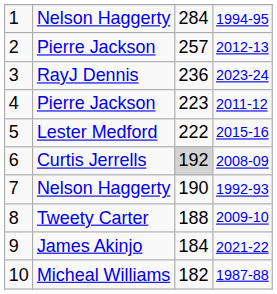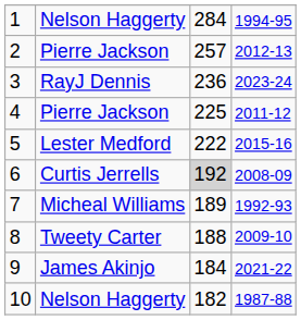 <table class="wikitable">
 <tr>
 </tr>
 <tr>
 <td>1</td>
 <td><a href='#'>Nelson Haggerty</a></td>
 <td>284</td>
 <td style="font-size:80%;"><a href='#'>1994-95</a></td>
 </tr>
 <tr>
 <td>2</td>
 <td><a href='#'>Pierre Jackson</a></td>
 <td>257</td>
 <td style="font-size:80%;"><a href='#'>2012-13</a></td>
 </tr>
 <tr>
 <td>3</td>
 <td><a href='#'>RayJ Dennis</a></td>
 <td>236</td>
 <td style="font-size:80%;"><a href='#'>2023-24</a></td>
 </tr>
 <tr>
 <td>4</td>
 <td><a href='#'>Pierre Jackson</a></td>
-<td>223</td>
+<td>225</td>
 <td style="font-size:80%;"><a href='#'>2011-12</a></td>
 </tr>
 <tr>
 <td>5</td>
 <td><a href='#'>Lester Medford</a></td>
 <td>222</td>
 <td style="font-size:80%;"><a href='#'>2015-16</a></td>
 </tr>
 <tr>
 <td>6</td>
 <td><a href='#'>Curtis Jerrells</a></td>
 <td style="background: lightgrey;">192</td>
 <td style="font-size:80%;"><a href='#'>2008-09</a></td>
 </tr>
 <tr>
 <td>7</td>
-<td><a href='#'>Nelson Haggerty</a></td>
-<td>190</td>
+<td><a href='#'>Micheal Williams</a></td>
+<td>189</td>
 <td style="font-size:80%;"><a href='#'>1992-93</a></td>
 </tr>
 <tr>
 <td>8</td>
 <td><a href='#'>Tweety Carter</a></td>
 <td>188</td>
 <td style="font-size:80%;"><a href='#'>2009-10</a></td>
 </tr>
 <tr>
 <td>9</td>
 <td><a href='#'>James Akinjo</a></td>
 <td>184</td>
 <td style="font-size:80%;"><a href='#'>2021-22</a></td>
 </tr>
 <tr>
 <td>10</td>
-<td><a href='#'>Micheal Williams</a></td>
+<td><a href='#'>Nelson Haggerty</a></td>
 <td>182</td>
 <td style="font-size:80%;"><a href='#'>1987-88</a></td>
 </tr>
 </table>
